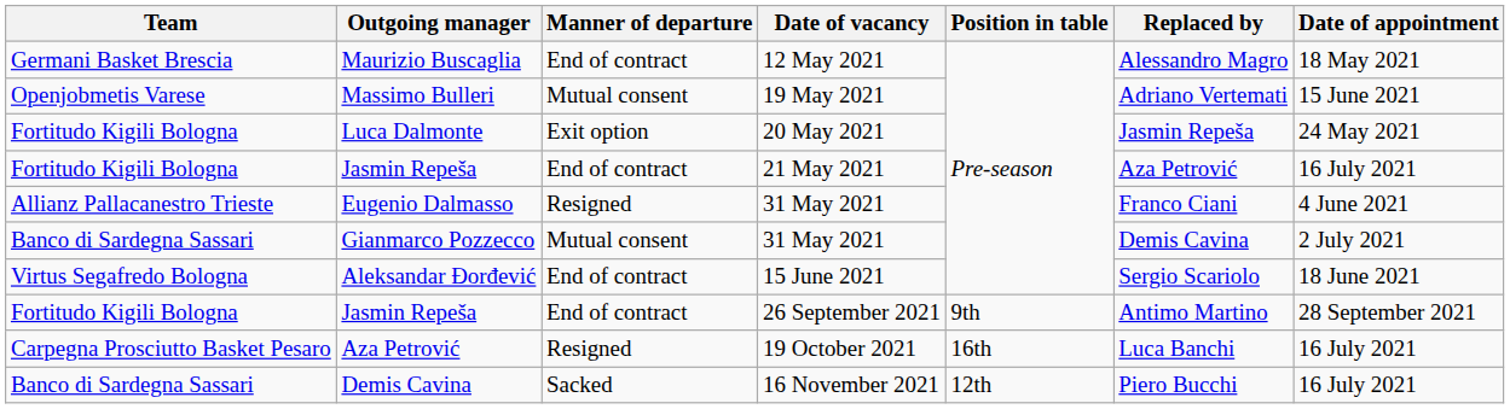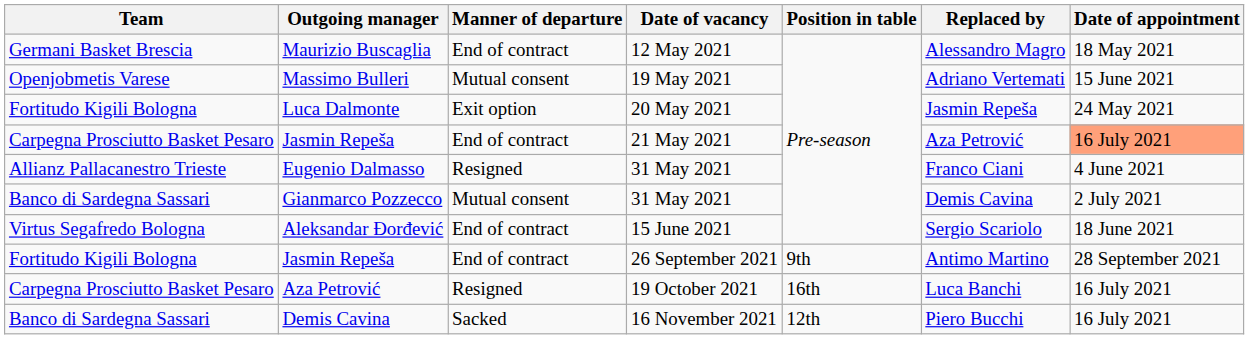 <table class="wikitable sortable">
 <tr>
 <th>Team</th>
 <th>Outgoing manager</th>
 <th>Manner of departure</th>
 <th>Date of vacancy</th>
 <th>Position in table</th>
 <th>Replaced by</th>
 <th>Date of appointment</th>
 </tr>
 <tr>
 <td><a href='#'>Germani Basket Brescia</a></td>
 <td> <a href='#'>Maurizio Buscaglia</a></td>
 <td>End of contract</td>
 <td>12 May 2021</td>
 <td rowspan=7><em>Pre-season</em></td>
 <td> <a href='#'>Alessandro Magro</a></td>
 <td>18 May 2021</td>
 </tr>
 <tr>
 <td><a href='#'>Openjobmetis Varese</a></td>
 <td> <a href='#'>Massimo Bulleri</a></td>
 <td>Mutual consent</td>
 <td>19 May 2021</td>
 <td> <a href='#'>Adriano Vertemati</a></td>
 <td>15 June 2021</td>
 </tr>
 <tr>
 <td><a href='#'>Fortitudo Kigili Bologna</a></td>
 <td> <a href='#'>Luca Dalmonte</a></td>
 <td>Exit option</td>
 <td>20 May 2021</td>
 <td> <a href='#'>Jasmin Repeša</a></td>
 <td>24 May 2021</td>
 </tr>
 <tr>
-<td><a href='#'>Fortitudo Kigili Bologna</a></td>
+<td><a href='#'>Carpegna Prosciutto Basket Pesaro</a></td>
 <td> <a href='#'>Jasmin Repeša</a></td>
 <td>End of contract</td>
 <td>21 May 2021</td>
 <td> <a href='#'>Aza Petrović</a></td>
-<td>16 July 2021</td>
+<td style="background: lightsalmon;">16 July 2021</td>
 </tr>
 <tr>
 <td><a href='#'>Allianz Pallacanestro Trieste</a></td>
 <td> <a href='#'>Eugenio Dalmasso</a></td>
 <td>Resigned</td>
 <td>31 May 2021</td>
 <td> <a href='#'>Franco Ciani</a></td>
 <td>4 June 2021</td>
 </tr>
 <tr>
 <td><a href='#'>Banco di Sardegna Sassari</a></td>
 <td> <a href='#'>Gianmarco Pozzecco</a></td>
 <td>Mutual consent</td>
 <td>31 May 2021</td>
 <td> <a href='#'>Demis Cavina</a></td>
 <td>2 July 2021</td>
 </tr>
 <tr>
 <td><a href='#'>Virtus Segafredo Bologna</a></td>
 <td> <a href='#'>Aleksandar Đorđević</a></td>
 <td>End of contract</td>
 <td>15 June 2021</td>
 <td> <a href='#'>Sergio Scariolo</a></td>
 <td>18 June 2021</td>
 </tr>
 <tr>
 <td><a href='#'>Fortitudo Kigili Bologna</a></td>
 <td> <a href='#'>Jasmin Repeša</a></td>
 <td>End of contract</td>
 <td>26 September 2021</td>
 <td>9th</td>
 <td> <a href='#'>Antimo Martino</a></td>
 <td>28 September 2021</td>
 </tr>
 <tr>
 <td><a href='#'>Carpegna Prosciutto Basket Pesaro</a></td>
 <td> <a href='#'>Aza Petrović</a></td>
 <td>Resigned</td>
 <td>19 October 2021</td>
 <td>16th</td>
 <td> <a href='#'>Luca Banchi</a></td>
 <td>16 July 2021</td>
 </tr>
 <tr>
 <td><a href='#'>Banco di Sardegna Sassari</a></td>
 <td> <a href='#'>Demis Cavina</a></td>
 <td>Sacked</td>
 <td>16 November 2021</td>
 <td>12th</td>
 <td> <a href='#'>Piero Bucchi</a></td>
 <td>16 July 2021</td>
 </tr>
 </table>
